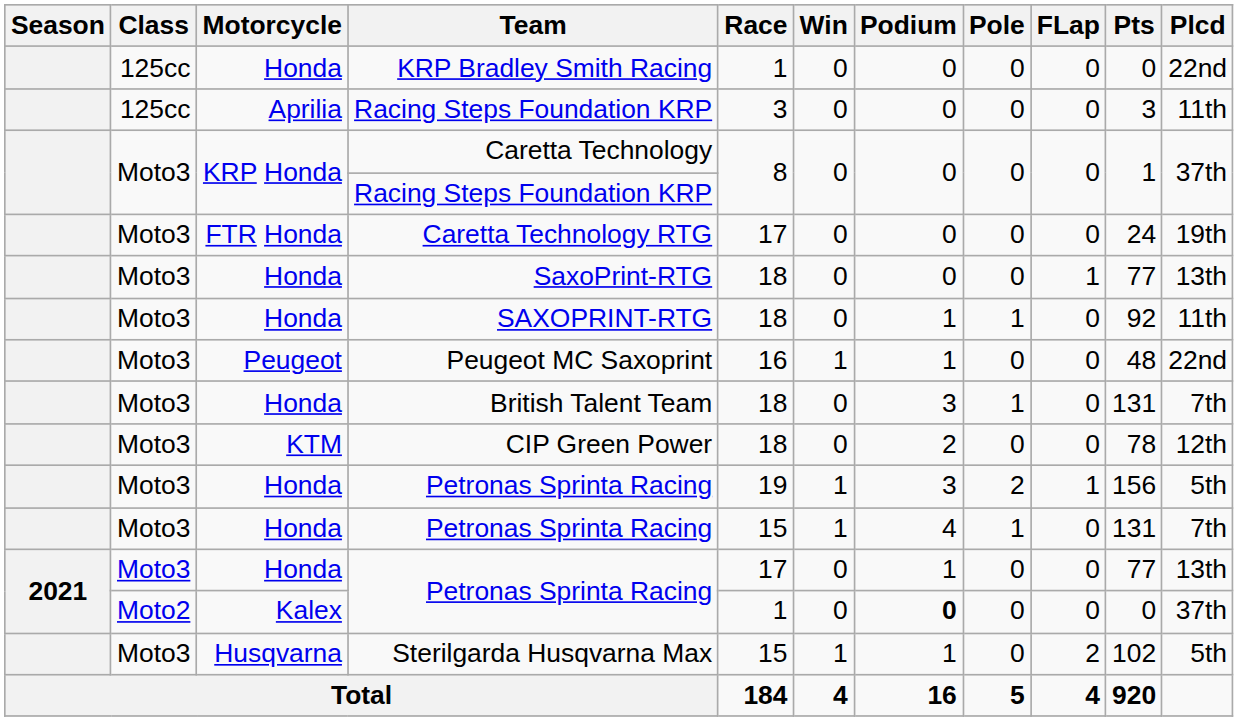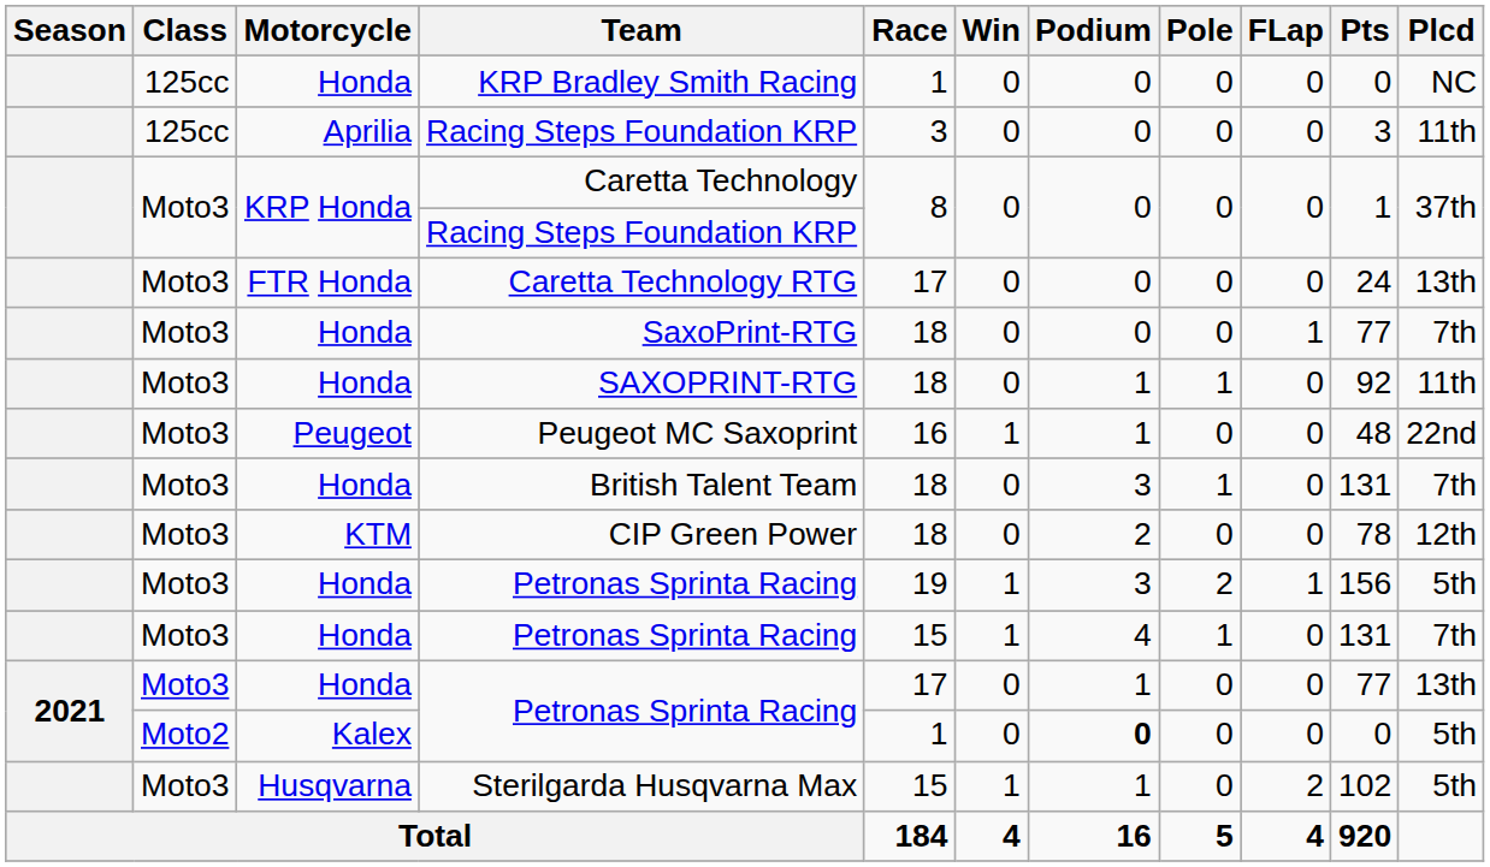 <table class="wikitable" style=text-align:right>
 <tr>
 <th>Season</th>
 <th>Class</th>
 <th>Motorcycle</th>
 <th>Team</th>
 <th>Race</th>
 <th>Win</th>
 <th>Podium</th>
 <th>Pole</th>
 <th>FLap</th>
 <th>Pts</th>
 <th>Plcd</th>
 </tr>
 <tr>
 <th></th>
 <td>125cc</td>
 <td><a href='#'>Honda</a></td>
 <td><a href='#'>KRP Bradley Smith Racing</a></td>
 <td>1</td>
 <td>0</td>
 <td>0</td>
 <td>0</td>
 <td>0</td>
 <td>0</td>
-<td>22nd</td>
+<td>NC</td>
 </tr>
 <tr>
 <th></th>
 <td>125cc</td>
 <td><a href='#'>Aprilia</a></td>
 <td><a href='#'>Racing Steps Foundation KRP</a></td>
 <td>3</td>
 <td>0</td>
 <td>0</td>
 <td>0</td>
 <td>0</td>
 <td>3</td>
 <td>11th</td>
 </tr>
 <tr>
 <th rowspan=2></th>
 <td rowspan=2>Moto3</td>
 <td rowspan=2><a href='#'>KRP</a> <a href='#'>Honda</a></td>
 <td>Caretta Technology</td>
 <td rowspan=2>8</td>
 <td rowspan=2>0</td>
 <td rowspan=2>0</td>
 <td rowspan=2>0</td>
 <td rowspan=2>0</td>
 <td rowspan=2>1</td>
 <td rowspan=2>37th</td>
 </tr>
 <tr>
 <td><a href='#'>Racing Steps Foundation KRP</a></td>
 </tr>
 <tr>
 <th></th>
 <td>Moto3</td>
 <td><a href='#'>FTR</a> <a href='#'>Honda</a></td>
 <td><a href='#'>Caretta Technology RTG</a></td>
 <td>17</td>
 <td>0</td>
 <td>0</td>
 <td>0</td>
 <td>0</td>
 <td>24</td>
-<td>19th</td>
+<td>13th</td>
 </tr>
 <tr>
 <th></th>
 <td>Moto3</td>
 <td><a href='#'>Honda</a></td>
 <td><a href='#'>SaxoPrint-RTG</a></td>
 <td>18</td>
 <td>0</td>
 <td>0</td>
 <td>0</td>
 <td>1</td>
 <td>77</td>
-<td>13th</td>
+<td>7th</td>
 </tr>
 <tr>
 <th></th>
 <td>Moto3</td>
 <td><a href='#'>Honda</a></td>
 <td><a href='#'>SAXOPRINT-RTG</a></td>
 <td>18</td>
 <td>0</td>
 <td>1</td>
 <td>1</td>
 <td>0</td>
 <td>92</td>
 <td>11th</td>
 </tr>
 <tr>
 <th></th>
 <td>Moto3</td>
 <td><a href='#'>Peugeot</a></td>
 <td>Peugeot MC Saxoprint</td>
 <td>16</td>
 <td>1</td>
 <td>1</td>
 <td>0</td>
 <td>0</td>
 <td>48</td>
 <td>22nd</td>
 </tr>
 <tr>
 <th></th>
 <td>Moto3</td>
 <td><a href='#'>Honda</a></td>
 <td>British Talent Team</td>
 <td>18</td>
 <td>0</td>
 <td>3</td>
 <td>1</td>
 <td>0</td>
 <td>131</td>
 <td>7th</td>
 </tr>
 <tr>
 <th></th>
 <td>Moto3</td>
 <td><a href='#'>KTM</a></td>
 <td>CIP Green Power</td>
 <td>18</td>
 <td>0</td>
 <td>2</td>
 <td>0</td>
 <td>0</td>
 <td>78</td>
 <td>12th</td>
 </tr>
 <tr>
 <th></th>
 <td>Moto3</td>
 <td><a href='#'>Honda</a></td>
 <td><a href='#'>Petronas Sprinta Racing</a></td>
 <td>19</td>
 <td>1</td>
 <td>3</td>
 <td>2</td>
 <td>1</td>
 <td>156</td>
 <td>5th</td>
 </tr>
 <tr>
 <th></th>
 <td>Moto3</td>
 <td><a href='#'>Honda</a></td>
 <td><a href='#'>Petronas Sprinta Racing</a></td>
 <td>15</td>
 <td>1</td>
 <td>4</td>
 <td>1</td>
 <td>0</td>
 <td>131</td>
 <td>7th</td>
 </tr>
 <tr>
 <th rowspan=2>2021</th>
 <td><a href='#'>Moto3</a></td>
 <td><a href='#'>Honda</a></td>
 <td rowspan=2><a href='#'>Petronas Sprinta Racing</a></td>
 <td>17</td>
 <td>0</td>
 <td>1</td>
 <td>0</td>
 <td>0</td>
 <td>77</td>
 <td>13th</td>
 </tr>
 <tr>
 <td><a href='#'>Moto2</a></td>
 <td><a href='#'>Kalex</a></td>
 <td>1</td>
 <td>0</td>
 <td><strong>0</strong></td>
 <td>0</td>
 <td>0</td>
 <td>0</td>
-<td>37th</td>
+<td>5th</td>
 </tr>
 <tr>
 <th></th>
 <td>Moto3</td>
 <td><a href='#'>Husqvarna</a></td>
 <td>Sterilgarda Husqvarna Max</td>
 <td>15</td>
 <td>1</td>
 <td>1</td>
 <td>0</td>
 <td>2</td>
 <td>102</td>
 <td>5th</td>
 </tr>
 <tr>
 <th colspan=4>Total</th>
 <td><strong>184</strong></td>
 <td><strong>4</strong></td>
 <td><strong>16</strong></td>
 <td><strong>5</strong></td>
 <td><strong>4</strong></td>
 <td><strong>920</strong></td>
 <td></td>
 </tr>
 </table>
